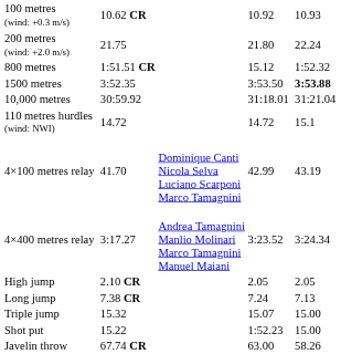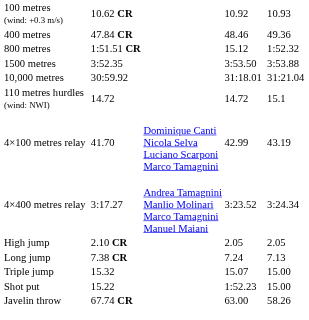 <table>
 <tr>
 <td>100 metres<br><small>(wind: +0.3 m/s)</small></td>
 <td></td>
 <td>10.62 <strong>CR</strong></td>
 <td></td>
 <td>10.92</td>
 <td></td>
 <td>10.93</td>
 </tr>
 <tr>
-<td>200 metres<br><small>(wind: +2.0 m/s)</small></td>
+<td>400 metres</td>
 <td></td>
-<td>21.75</td>
+<td>47.84 <strong>CR</strong></td>
 <td></td>
-<td>21.80</td>
+<td>48.46</td>
 <td></td>
-<td>22.24</td>
+<td>49.36</td>
 </tr>
 <tr>
 <td>800 metres</td>
 <td></td>
 <td>1:51.51 <strong>CR</strong></td>
 <td></td>
 <td>15.12</td>
 <td></td>
 <td>1:52.32</td>
 </tr>
 <tr>
 <td>1500 metres</td>
 <td></td>
 <td>3:52.35</td>
 <td></td>
 <td>3:53.50</td>
 <td></td>
-<td><strong>3:53.88</strong></td>
+<td>3:53.88</td>
 </tr>
 <tr>
 <td>10,000 metres</td>
 <td></td>
 <td>30:59.92</td>
 <td></td>
 <td>31:18.01</td>
 <td></td>
 <td>31:21.04</td>
 </tr>
 <tr>
 <td>110 metres hurdles<br><small>(wind: NWI)</small></td>
 <td></td>
 <td>14.72</td>
 <td></td>
 <td>14.72</td>
 <td></td>
 <td>15.1</td>
 </tr>
 <tr>
 <td>4×100 metres relay</td>
 <td></td>
 <td>41.70</td>
 <td><br><a href='#'>Dominique Canti</a><br><a href='#'>Nicola Selva</a><br><a href='#'>Luciano Scarponi</a><br><a href='#'>Marco Tamagnini</a></td>
 <td>42.99</td>
 <td></td>
 <td>43.19</td>
 </tr>
 <tr>
 <td>4×400 metres relay</td>
 <td><br></td>
 <td>3:17.27</td>
 <td><br><a href='#'>Andrea Tamagnini</a><br><a href='#'>Manlio Molinari</a><br><a href='#'>Marco Tamagnini</a><br><a href='#'>Manuel Maiani</a></td>
 <td>3:23.52</td>
 <td><br></td>
 <td>3:24.34</td>
 </tr>
 <tr>
 <td>High jump</td>
 <td></td>
 <td>2.10 <strong>CR</strong></td>
 <td></td>
 <td>2.05</td>
 <td></td>
 <td>2.05</td>
 </tr>
 <tr>
 <td>Long jump</td>
 <td></td>
 <td>7.38 <strong>CR</strong></td>
 <td></td>
 <td>7.24</td>
 <td></td>
 <td>7.13</td>
 </tr>
 <tr>
 <td>Triple jump</td>
 <td></td>
 <td>15.32</td>
 <td></td>
 <td>15.07</td>
 <td></td>
 <td>15.00</td>
 </tr>
 <tr>
 <td>Shot put</td>
 <td></td>
 <td>15.22</td>
 <td></td>
 <td>1:52.23</td>
 <td></td>
 <td>15.00</td>
 </tr>
 <tr>
 <td>Javelin throw</td>
 <td></td>
 <td>67.74	 <strong>CR</strong></td>
 <td></td>
 <td>63.00</td>
 <td></td>
 <td>58.26</td>
 </tr>
 </table>
